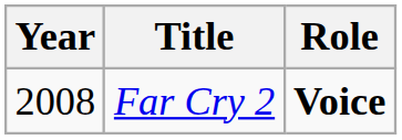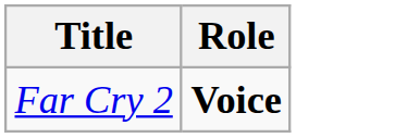 <table class="wikitable">
 <tr>
-<th>Year</th>
 <th>Title</th>
 <th>Role</th>
 </tr>
 <tr>
-<td>2008</td>
 <td><em><a href='#'>Far Cry 2</a></em></td>
 <td><strong>Voice</strong></td>
 </tr>
 </table>
